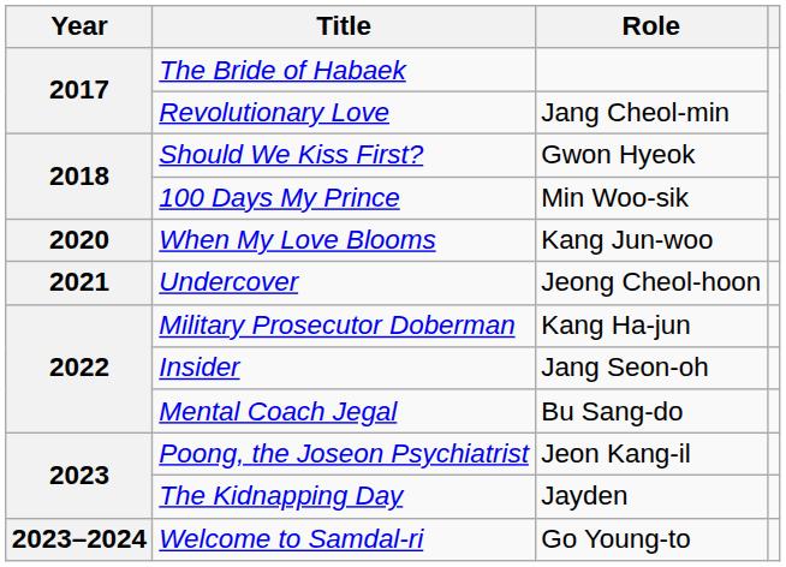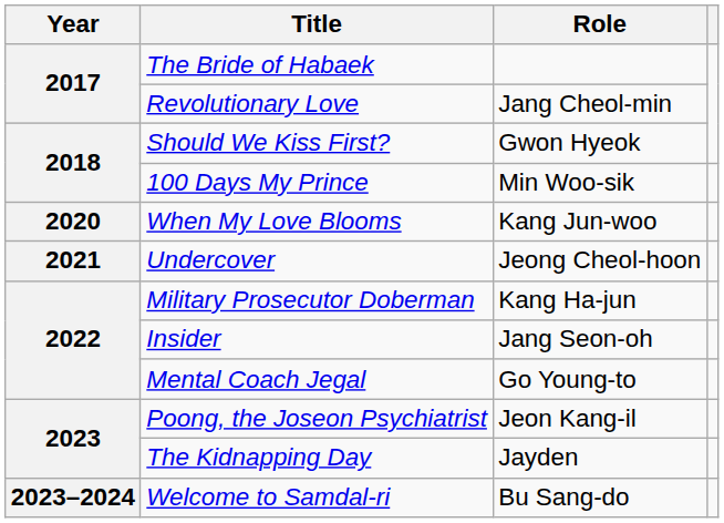 <table class="wikitable plainrowheaders">
 <tr>
 <th scope="col">Year</th>
 <th scope="col">Title</th>
 <th scope="col">Role</th>
 <th scope="col" class="unsortable"></th>
 </tr>
 <tr>
 <th rowspan="2" scope="row">2017</th>
 <td><em><a href='#'>The Bride of Habaek</a></em></td>
 <td></td>
 <td rowspan="3" style="text-align:center"></td>
 </tr>
 <tr>
 <td><em><a href='#'>Revolutionary Love</a></em></td>
 <td>Jang Cheol-min</td>
 </tr>
 <tr>
 <th rowspan="2" scope="row">2018</th>
 <td><em><a href='#'>Should We Kiss First?</a></em></td>
 <td>Gwon Hyeok</td>
 </tr>
 <tr>
 <td><em><a href='#'>100 Days My Prince</a></em></td>
 <td>Min Woo-sik</td>
 <td style="text-align:center"></td>
 </tr>
 <tr>
 <th scope="row">2020</th>
 <td><em><a href='#'>When My Love Blooms</a></em></td>
 <td>Kang Jun-woo</td>
 <td style="text-align:center"></td>
 </tr>
 <tr>
 <th scope="row">2021</th>
 <td><a href='#'><em>Undercover</em></a></td>
 <td>Jeong Cheol-hoon</td>
 <td style="text-align:center"></td>
 </tr>
 <tr>
 <th rowspan="3" scope="row">2022</th>
 <td><em><a href='#'>Military Prosecutor Doberman</a></em></td>
 <td>Kang Ha-jun</td>
 <td style="text-align:center"></td>
 </tr>
 <tr>
 <td><a href='#'><em>Insider</em></a></td>
 <td>Jang Seon-oh</td>
 <td style="text-align:center"></td>
 </tr>
 <tr>
 <td><em><a href='#'>Mental Coach Jegal</a></em></td>
-<td>Bu Sang-do</td>
+<td>Go Young-to</td>
 <td style="text-align:center"></td>
 </tr>
 <tr>
 <th rowspan="2" scope="row">2023</th>
 <td><em><a href='#'>Poong, the Joseon Psychiatrist</a></em></td>
 <td>Jeon Kang-il</td>
 <td style="text-align:center"></td>
 </tr>
 <tr>
 <td><em><a href='#'>The Kidnapping Day</a></em></td>
 <td>Jayden</td>
 <td style="text-align:center"></td>
 </tr>
 <tr>
 <th scope="row">2023–2024</th>
 <td><em><a href='#'>Welcome to Samdal-ri</a></em></td>
-<td>Go Young-to</td>
+<td>Bu Sang-do</td>
 <td style="text-align:center"></td>
 </tr>
 </table>
